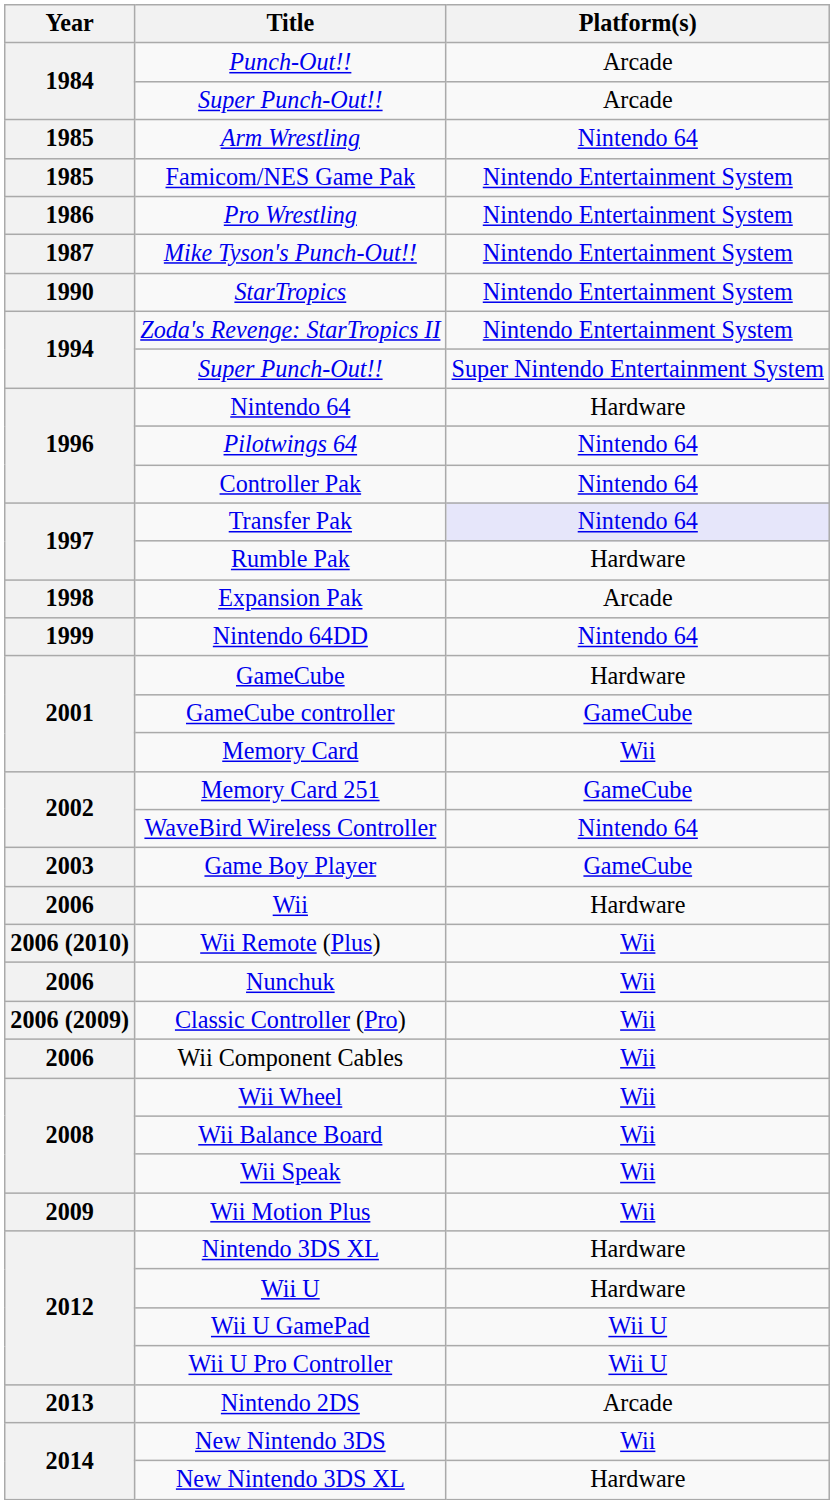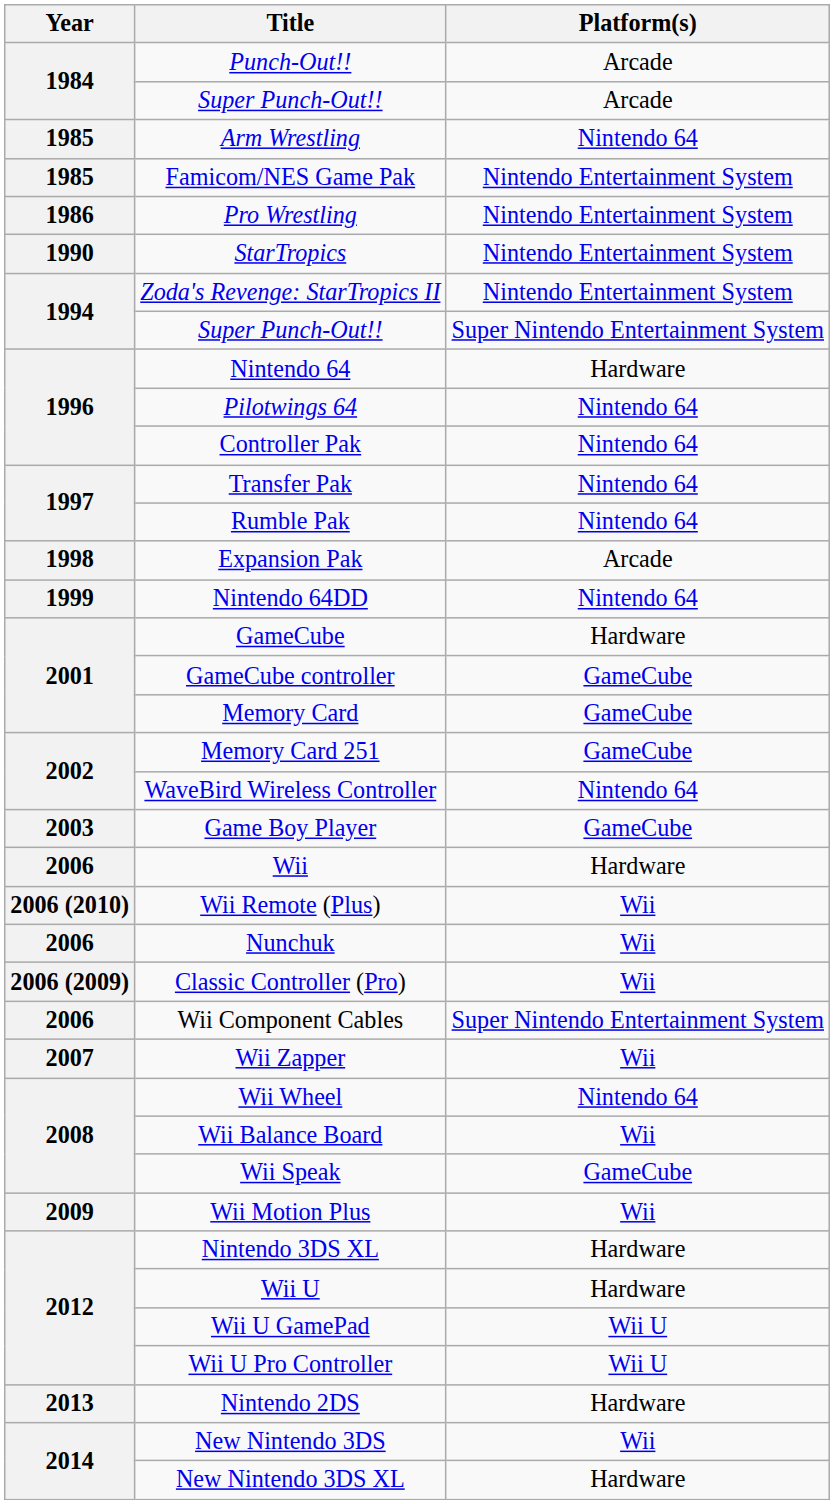 <table class="wikitable" style="text-align: center;">
 <tr>
 <th>Year</th>
 <th>Title</th>
 <th>Platform(s)</th>
 </tr>
 <tr>
 <th rowspan="2">1984</th>
 <td><em><a href='#'>Punch-Out!!</a></em></td>
 <td>Arcade</td>
 </tr>
 <tr>
 <td><em><a href='#'>Super Punch-Out!!</a></em></td>
 <td>Arcade</td>
 </tr>
 <tr>
 <th>1985</th>
 <td><em><a href='#'>Arm Wrestling</a></em></td>
 <td><a href='#'>Nintendo 64</a></td>
 </tr>
 <tr>
 <th>1985</th>
 <td><a href='#'>Famicom/NES Game Pak</a></td>
 <td><a href='#'>Nintendo Entertainment System</a></td>
 </tr>
 <tr>
 <th>1986</th>
 <td><em><a href='#'>Pro Wrestling</a></em></td>
-<td><a href='#'>Nintendo Entertainment System</a></td>
-</tr>
-<tr>
-<th>1987</th>
-<td><em><a href='#'>Mike Tyson's Punch-Out!!</a></em></td>
 <td><a href='#'>Nintendo Entertainment System</a></td>
 </tr>
 <tr>
 <th>1990</th>
 <td><em><a href='#'>StarTropics</a></em></td>
 <td><a href='#'>Nintendo Entertainment System</a></td>
 </tr>
 <tr>
 <th rowspan="2">1994</th>
 <td><em><a href='#'>Zoda's Revenge: StarTropics II</a></em></td>
 <td><a href='#'>Nintendo Entertainment System</a></td>
 </tr>
 <tr>
 <td><em><a href='#'>Super Punch-Out!!</a></em></td>
 <td><a href='#'>Super Nintendo Entertainment System</a></td>
 </tr>
 <tr>
 <th rowspan="3">1996</th>
 <td><a href='#'>Nintendo 64</a></td>
 <td>Hardware</td>
 </tr>
 <tr>
 <td><em><a href='#'>Pilotwings 64</a></em></td>
 <td><a href='#'>Nintendo 64</a></td>
 </tr>
 <tr>
 <td><a href='#'>Controller Pak</a></td>
 <td><a href='#'>Nintendo 64</a></td>
 </tr>
 <tr>
 <th rowspan="2">1997</th>
 <td><a href='#'>Transfer Pak</a></td>
-<td style="background: lavender;"><a href='#'>Nintendo 64</a></td>
+<td><a href='#'>Nintendo 64</a></td>
 </tr>
 <tr>
 <td><a href='#'>Rumble Pak</a></td>
-<td>Hardware</td>
+<td><a href='#'>Nintendo 64</a></td>
 </tr>
 <tr>
 <th>1998</th>
 <td><a href='#'>Expansion Pak</a></td>
 <td>Arcade</td>
 </tr>
 <tr>
 <th>1999</th>
 <td><a href='#'>Nintendo 64DD</a></td>
 <td><a href='#'>Nintendo 64</a></td>
 </tr>
 <tr>
 <th rowspan="3">2001</th>
 <td><a href='#'>GameCube</a></td>
 <td>Hardware</td>
 </tr>
 <tr>
 <td><a href='#'>GameCube controller</a></td>
 <td><a href='#'>GameCube</a></td>
 </tr>
 <tr>
 <td><a href='#'>Memory Card</a></td>
-<td><a href='#'>Wii</a></td>
+<td><a href='#'>GameCube</a></td>
 </tr>
 <tr>
 <th rowspan="2">2002</th>
 <td><a href='#'>Memory Card 251</a></td>
 <td><a href='#'>GameCube</a></td>
 </tr>
 <tr>
 <td><a href='#'>WaveBird Wireless Controller</a></td>
 <td><a href='#'>Nintendo 64</a></td>
 </tr>
 <tr>
 <th>2003</th>
 <td><a href='#'>Game Boy Player</a></td>
 <td><a href='#'>GameCube</a></td>
 </tr>
 <tr>
 <th>2006</th>
 <td><a href='#'>Wii</a></td>
 <td>Hardware</td>
 </tr>
 <tr>
 <th>2006 (2010)</th>
 <td><a href='#'>Wii Remote</a> (<a href='#'>Plus</a>)</td>
 <td><a href='#'>Wii</a></td>
 </tr>
 <tr>
 <th>2006</th>
 <td><a href='#'>Nunchuk</a></td>
 <td><a href='#'>Wii</a></td>
 </tr>
 <tr>
 <th>2006 (2009)</th>
 <td><a href='#'>Classic Controller</a> (<a href='#'>Pro</a>)</td>
 <td><a href='#'>Wii</a></td>
 </tr>
 <tr>
 <th>2006</th>
 <td>Wii Component Cables</td>
+<td><a href='#'>Super Nintendo Entertainment System</a></td>
+</tr>
+<tr>
+<th>2007</th>
+<td><a href='#'>Wii Zapper</a></td>
 <td><a href='#'>Wii</a></td>
 </tr>
 <tr>
 <th rowspan="3">2008</th>
 <td><a href='#'>Wii Wheel</a></td>
-<td><a href='#'>Wii</a></td>
+<td><a href='#'>Nintendo 64</a></td>
 </tr>
 <tr>
 <td><a href='#'>Wii Balance Board</a></td>
 <td><a href='#'>Wii</a></td>
 </tr>
 <tr>
 <td><a href='#'>Wii Speak</a></td>
-<td><a href='#'>Wii</a></td>
+<td><a href='#'>GameCube</a></td>
 </tr>
 <tr>
 <th>2009</th>
 <td><a href='#'>Wii Motion Plus</a></td>
 <td><a href='#'>Wii</a><br></td>
 </tr>
 <tr>
 <th scope="row" rowspan="4">2012</th>
 <td><a href='#'>Nintendo 3DS XL</a></td>
 <td>Hardware</td>
 </tr>
 <tr>
 <td><a href='#'>Wii U</a></td>
 <td>Hardware</td>
 </tr>
 <tr>
 <td><a href='#'>Wii U GamePad</a></td>
 <td><a href='#'>Wii U</a></td>
 </tr>
 <tr>
 <td><a href='#'>Wii U Pro Controller</a></td>
 <td><a href='#'>Wii U</a><br></td>
 </tr>
 <tr>
 <th scope="row" rowspan="1">2013</th>
 <td><a href='#'>Nintendo 2DS</a></td>
-<td>Arcade</td>
+<td>Hardware<br></td>
 </tr>
 <tr>
 <th scope="row" rowspan="2">2014</th>
 <td><a href='#'>New Nintendo 3DS</a></td>
 <td><a href='#'>Wii</a><br></td>
 </tr>
 <tr>
 <td><a href='#'>New Nintendo 3DS XL</a></td>
 <td>Hardware</td>
 </tr>
 </table>
